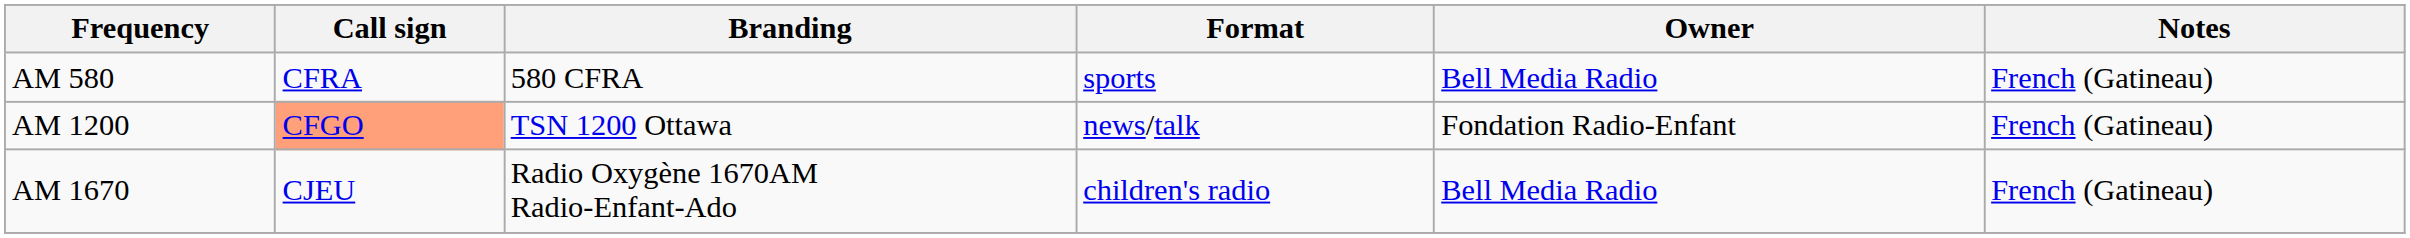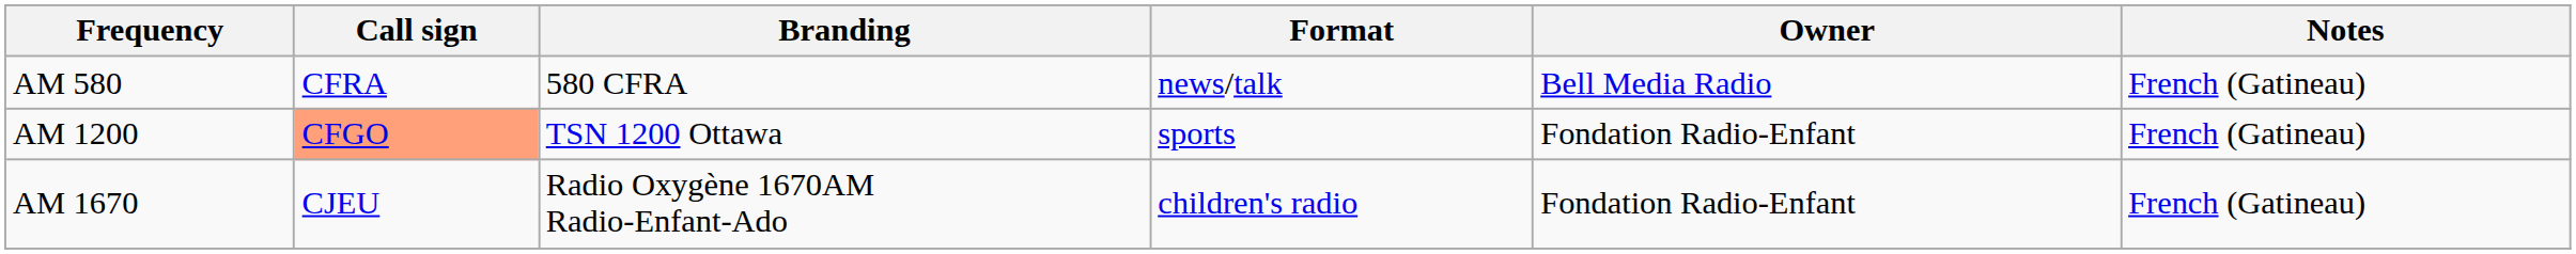 <table class="wikitable sortable" width="100%">
 <tr>
 <th>Frequency</th>
 <th>Call sign</th>
 <th>Branding</th>
 <th>Format</th>
 <th>Owner</th>
 <th>Notes</th>
 </tr>
 <tr>
 <td>AM 580</td>
 <td><a href='#'>CFRA</a></td>
 <td>580 CFRA</td>
-<td><a href='#'>sports</a></td>
+<td><a href='#'>news</a>/<a href='#'>talk</a></td>
 <td><a href='#'>Bell Media Radio</a></td>
 <td><a href='#'>French</a> (Gatineau)</td>
 </tr>
 <tr>
 <td>AM 1200</td>
 <td style="background: lightsalmon;"><a href='#'>CFGO</a></td>
 <td><a href='#'>TSN 1200</a> Ottawa</td>
-<td><a href='#'>news</a>/<a href='#'>talk</a></td>
+<td><a href='#'>sports</a></td>
 <td>Fondation Radio-Enfant</td>
 <td><a href='#'>French</a> (Gatineau)</td>
 </tr>
 <tr>
 <td>AM 1670</td>
 <td><a href='#'>CJEU</a></td>
 <td>Radio Oxygène 1670AM<br>Radio-Enfant-Ado</td>
 <td><a href='#'>children's radio</a></td>
-<td><a href='#'>Bell Media Radio</a></td>
+<td>Fondation Radio-Enfant</td>
 <td><a href='#'>French</a> (Gatineau)</td>
 </tr>
 </table>
